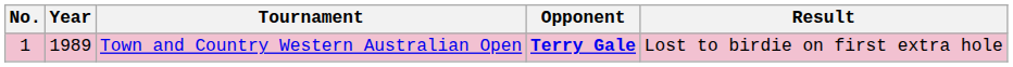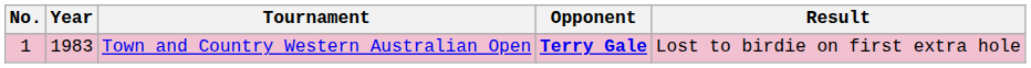 <table class="wikitable" style="font-size:95%;">
 <tr>
 <th>No.</th>
 <th>Year</th>
 <th>Tournament</th>
 <th>Opponent</th>
 <th>Result</th>
 </tr>
 <tr style="background:#F2C1D1;">
 <td align=center>1</td>
-<td>1989</td>
+<td>1983</td>
 <td><a href='#'>Town and Country Western Australian Open</a></td>
 <td><strong> <a href='#'>Terry Gale</a></strong></td>
 <td>Lost to birdie on first extra hole</td>
 </tr>
 </table>
